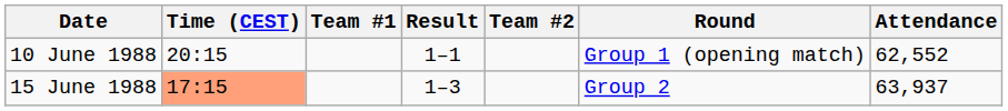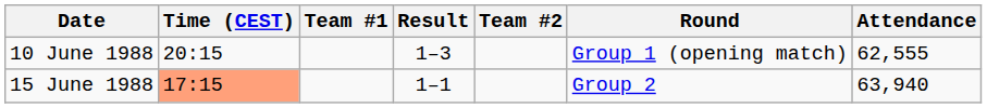 <table class="wikitable">
 <tr>
 <th>Date</th>
 <th>Time (<a href='#'>CEST</a>)</th>
 <th>Team #1</th>
 <th>Result</th>
 <th>Team #2</th>
 <th>Round</th>
 <th>Attendance</th>
 </tr>
 <tr>
 <td>10 June 1988</td>
 <td>20:15</td>
 <td align=right></td>
-<td align=center>1–1</td>
+<td align=center>1–3</td>
 <td></td>
 <td><a href='#'>Group 1</a> (opening match)</td>
-<td>62,552</td>
+<td>62,555</td>
 </tr>
 <tr>
 <td>15 June 1988</td>
 <td style="background: lightsalmon;">17:15</td>
 <td align=right></td>
-<td align=center>1–3</td>
+<td align=center>1–1</td>
 <td><strong></strong></td>
 <td><a href='#'>Group 2</a></td>
-<td>63,937</td>
+<td>63,940</td>
 </tr>
 </table>
